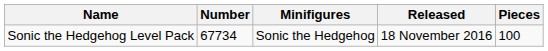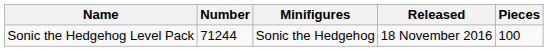 <table class="wikitable sortable plainrowheaders">
 <tr>
 <th>Name</th>
 <th>Number</th>
 <th>Minifigures</th>
 <th>Released</th>
 <th>Pieces</th>
 </tr>
 <tr>
 <td>Sonic the Hedgehog Level Pack</td>
-<td>67734</td>
+<td>71244</td>
 <td>Sonic the Hedgehog</td>
 <td>18 November 2016</td>
 <td>100</td>
 </tr>
 </table>
